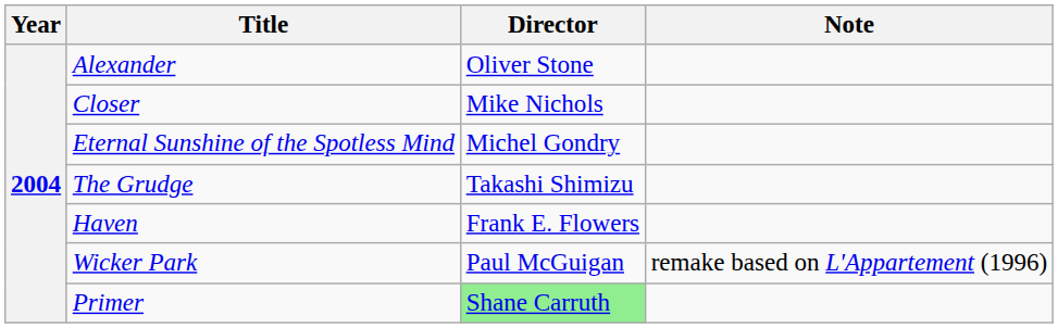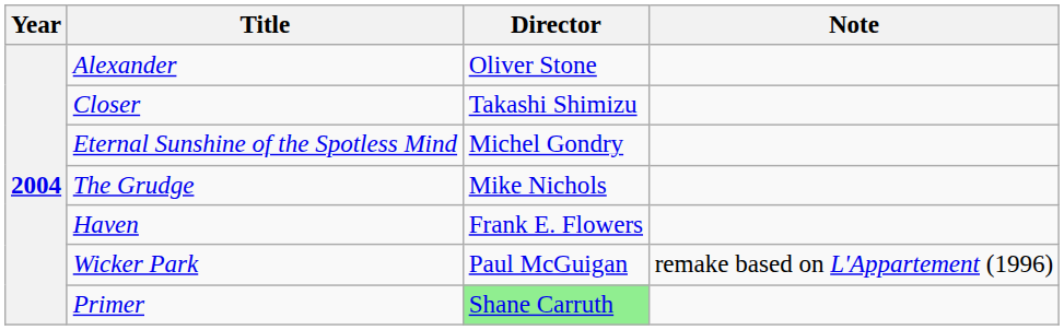 <table class="wikitable">
 <tr>
 <th>Year</th>
 <th>Title</th>
 <th>Director</th>
 <th>Note</th>
 </tr>
 <tr>
 <th rowspan="7"><a href='#'>2004</a></th>
 <td><em><a href='#'>Alexander</a></em></td>
 <td><a href='#'>Oliver Stone</a></td>
 <td></td>
 </tr>
 <tr>
 <td><em><a href='#'>Closer</a></em></td>
-<td><a href='#'>Mike Nichols</a></td>
+<td><a href='#'>Takashi Shimizu</a></td>
 <td></td>
 </tr>
 <tr>
 <td><em><a href='#'>Eternal Sunshine of the Spotless Mind</a></em></td>
 <td><a href='#'>Michel Gondry</a></td>
 <td></td>
 </tr>
 <tr>
 <td><em><a href='#'>The Grudge</a></em></td>
-<td><a href='#'>Takashi Shimizu</a></td>
+<td><a href='#'>Mike Nichols</a></td>
 <td></td>
 </tr>
 <tr>
 <td><em><a href='#'>Haven</a></em></td>
 <td><a href='#'>Frank E. Flowers</a></td>
 <td></td>
 </tr>
 <tr>
 <td><em><a href='#'>Wicker Park</a></em></td>
 <td><a href='#'>Paul McGuigan</a></td>
 <td>remake based on <em><a href='#'>L'Appartement</a></em> (1996)</td>
 </tr>
 <tr>
 <td><em><a href='#'>Primer</a></em></td>
 <td style="background: lightgreen;"><a href='#'>Shane Carruth</a></td>
 <td></td>
 </tr>
 </table>
